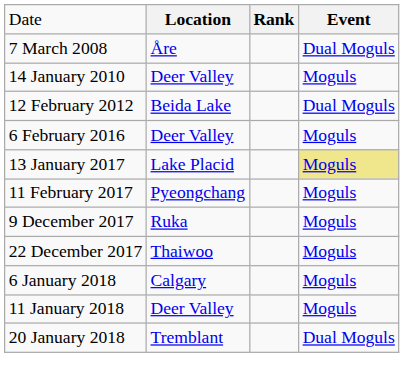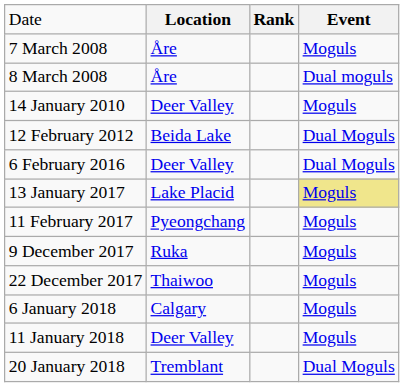 <table class="wikitable sortable" style="font-size:90%" style="text-align:center">
 <tr>
 <td>Date</td>
 <th>Location</th>
 <th>Rank</th>
 <th>Event</th>
 </tr>
 <tr>
 <td>7 March 2008</td>
 <td><a href='#'>Åre</a></td>
 <td></td>
-<td><a href='#'>Dual Moguls</a></td>
+<td><a href='#'>Moguls</a></td>
+</tr>
+<tr>
+<td>8 March 2008</td>
+<td><a href='#'>Åre</a></td>
+<td></td>
+<td><a href='#'>Dual moguls</a></td>
 </tr>
 <tr>
 <td>14 January 2010</td>
 <td><a href='#'>Deer Valley</a></td>
 <td></td>
 <td><a href='#'>Moguls</a></td>
 </tr>
 <tr>
 <td>12 February 2012</td>
 <td><a href='#'>Beida Lake</a></td>
 <td></td>
 <td><a href='#'>Dual Moguls</a></td>
 </tr>
 <tr>
 <td>6 February 2016</td>
 <td><a href='#'>Deer Valley</a></td>
 <td></td>
-<td><a href='#'>Moguls</a></td>
+<td><a href='#'>Dual Moguls</a></td>
 </tr>
 <tr>
 <td>13 January 2017</td>
 <td><a href='#'>Lake Placid</a></td>
 <td></td>
 <td style="background: khaki;"><a href='#'>Moguls</a></td>
 </tr>
 <tr>
 <td>11 February 2017</td>
 <td><a href='#'>Pyeongchang</a></td>
 <td></td>
 <td><a href='#'>Moguls</a></td>
 </tr>
 <tr>
 <td>9 December 2017</td>
 <td><a href='#'>Ruka</a></td>
 <td></td>
 <td><a href='#'>Moguls</a></td>
 </tr>
 <tr>
 <td>22 December 2017</td>
 <td><a href='#'>Thaiwoo</a></td>
 <td></td>
 <td><a href='#'>Moguls</a></td>
 </tr>
 <tr>
 <td>6 January 2018</td>
 <td><a href='#'>Calgary</a></td>
 <td></td>
 <td><a href='#'>Moguls</a></td>
 </tr>
 <tr>
 <td>11 January 2018</td>
 <td><a href='#'>Deer Valley</a></td>
 <td></td>
 <td><a href='#'>Moguls</a></td>
 </tr>
 <tr>
 <td>20 January 2018</td>
 <td><a href='#'>Tremblant</a></td>
 <td></td>
 <td><a href='#'>Dual Moguls</a></td>
 </tr>
 </table>
